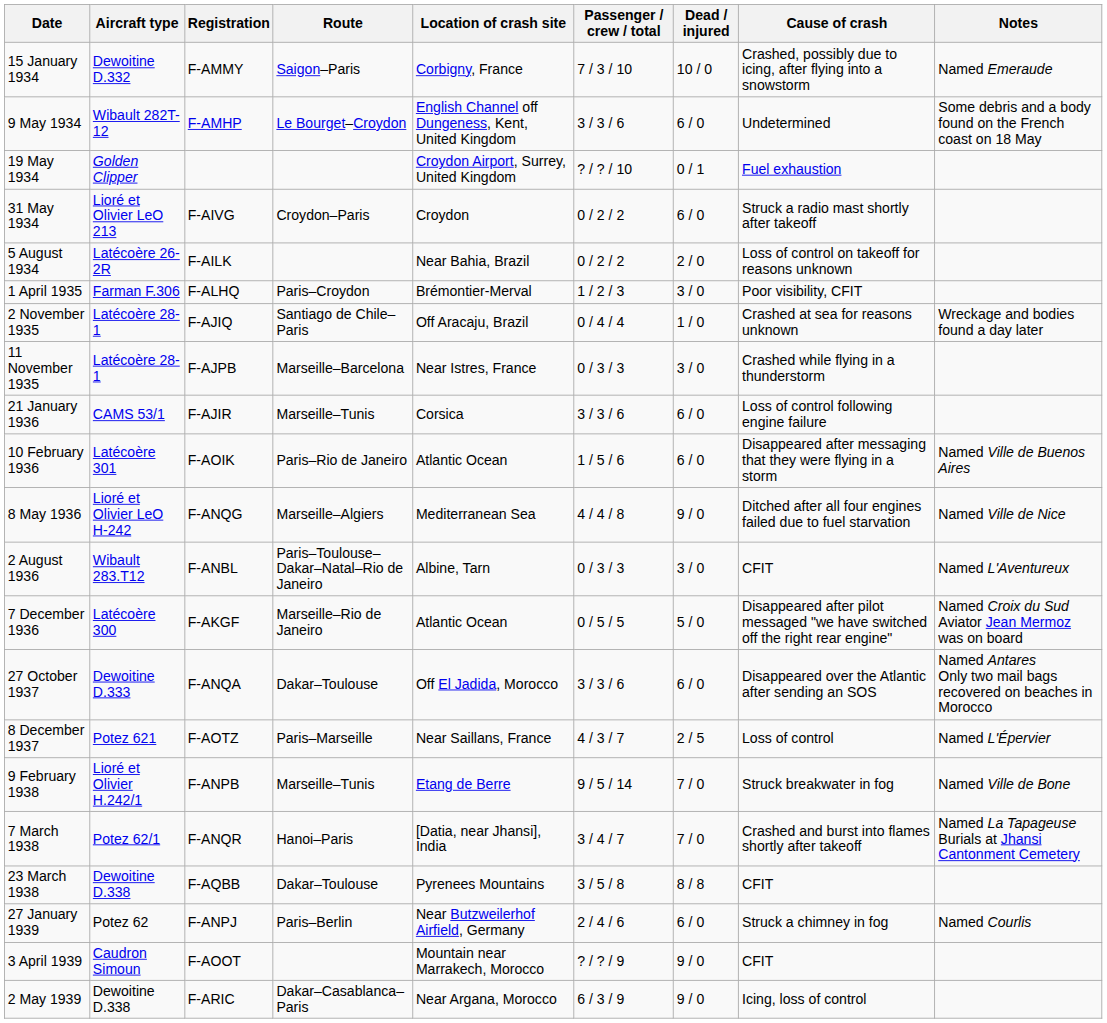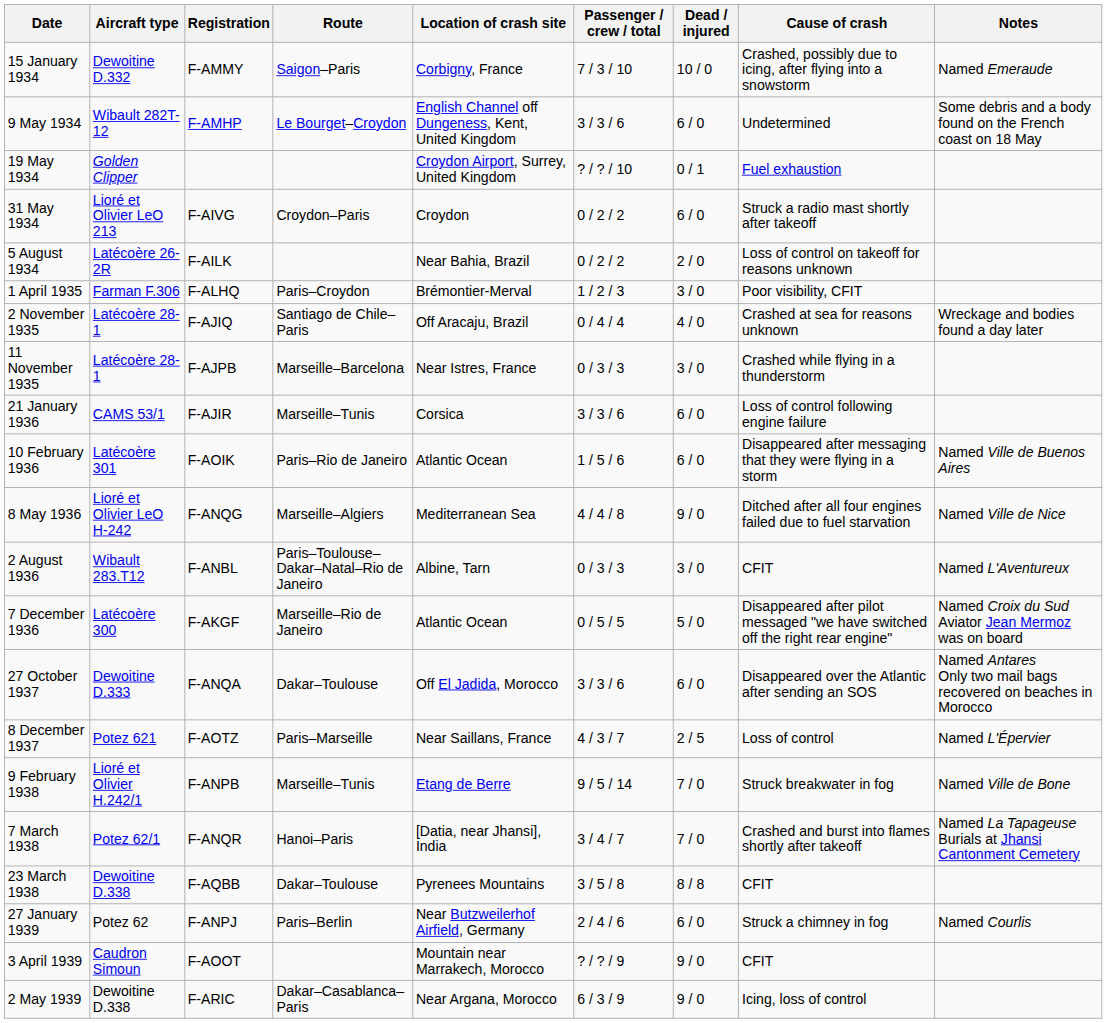 <table class="wikitable sortable">
 <tr>
 <th>Date</th>
 <th>Aircraft type</th>
 <th>Registration</th>
 <th>Route</th>
 <th>Location of crash site</th>
 <th>Passenger / crew / total</th>
 <th>Dead / injured</th>
 <th>Cause of crash</th>
 <th>Notes</th>
 </tr>
 <tr>
 <td>15 January 1934</td>
 <td><a href='#'>Dewoitine D.332</a></td>
 <td>F-AMMY</td>
 <td><a href='#'>Saigon</a>–Paris</td>
 <td><a href='#'>Corbigny</a>, France</td>
 <td>7 / 3 / 10</td>
 <td>10 / 0</td>
 <td>Crashed, possibly due to icing, after flying into a snowstorm</td>
 <td>Named <em>Emeraude</em></td>
 </tr>
 <tr>
 <td>9 May 1934</td>
 <td><a href='#'>Wibault 282T-12</a></td>
 <td><a href='#'>F-AMHP</a></td>
 <td><a href='#'>Le Bourget</a>–<a href='#'>Croydon</a></td>
 <td><a href='#'>English Channel</a> off <a href='#'>Dungeness</a>, Kent, United Kingdom</td>
 <td>3 / 3 / 6</td>
 <td>6 / 0</td>
 <td>Undetermined</td>
 <td>Some debris and a body found on the French coast on 18 May</td>
 </tr>
 <tr>
 <td>19 May 1934</td>
 <td><a href='#'><em>Golden Clipper</em></a></td>
 <td></td>
 <td></td>
 <td><a href='#'>Croydon Airport</a>, Surrey, United Kingdom</td>
 <td>? / ? / 10</td>
 <td>0 / 1</td>
 <td><a href='#'>Fuel exhaustion</a></td>
 <td></td>
 </tr>
 <tr>
 <td>31 May 1934</td>
 <td><a href='#'>Lioré et Olivier LeO 213</a></td>
 <td>F-AIVG</td>
 <td>Croydon–Paris</td>
 <td>Croydon</td>
 <td>0 / 2 / 2</td>
 <td>6 / 0</td>
 <td>Struck a radio mast shortly after takeoff</td>
 <td></td>
 </tr>
 <tr>
 <td>5 August 1934</td>
 <td><a href='#'>Latécoère 26-2R</a></td>
 <td>F-AILK</td>
 <td></td>
 <td>Near Bahia, Brazil</td>
 <td>0 / 2 / 2</td>
 <td>2 / 0</td>
 <td>Loss of control on takeoff for reasons unknown</td>
 <td></td>
 </tr>
 <tr>
 <td>1 April 1935</td>
 <td><a href='#'>Farman F.306</a></td>
 <td>F-ALHQ</td>
 <td>Paris–Croydon</td>
 <td>Brémontier-Merval</td>
 <td>1 / 2 / 3</td>
 <td>3 / 0</td>
 <td>Poor visibility, CFIT</td>
 <td></td>
 </tr>
 <tr>
 <td>2 November 1935</td>
 <td><a href='#'>Latécoère 28-1</a></td>
 <td>F-AJIQ</td>
 <td>Santiago de Chile–Paris</td>
 <td>Off Aracaju, Brazil</td>
 <td>0 / 4 / 4</td>
-<td>1 / 0</td>
+<td>4 / 0</td>
 <td>Crashed at sea for reasons unknown</td>
 <td>Wreckage and bodies found a day later</td>
 </tr>
 <tr>
 <td>11 November 1935</td>
 <td><a href='#'>Latécoère 28-1</a></td>
 <td>F-AJPB</td>
 <td>Marseille–Barcelona</td>
 <td>Near Istres, France</td>
 <td>0 / 3 / 3</td>
 <td>3 / 0</td>
 <td>Crashed while flying in a thunderstorm</td>
 <td></td>
 </tr>
 <tr>
 <td>21 January 1936</td>
 <td><a href='#'>CAMS 53/1</a></td>
 <td>F-AJIR</td>
 <td>Marseille–Tunis</td>
 <td>Corsica</td>
 <td>3 / 3 / 6</td>
 <td>6 / 0</td>
 <td>Loss of control following engine failure</td>
 <td></td>
 </tr>
 <tr>
 <td>10 February 1936</td>
 <td><a href='#'>Latécoère 301</a></td>
 <td>F-AOIK</td>
 <td>Paris–Rio de Janeiro</td>
 <td>Atlantic Ocean</td>
 <td>1 / 5 / 6</td>
 <td>6 / 0</td>
 <td>Disappeared after messaging that they were flying in a storm</td>
 <td>Named <em>Ville de Buenos Aires</em></td>
 </tr>
 <tr>
 <td>8 May 1936</td>
 <td><a href='#'>Lioré et Olivier LeO H-242</a></td>
 <td>F-ANQG</td>
 <td>Marseille–Algiers</td>
 <td>Mediterranean Sea</td>
 <td>4 / 4 / 8</td>
 <td>9 / 0</td>
 <td>Ditched after all four engines failed due to fuel starvation</td>
 <td>Named <em>Ville de Nice</em></td>
 </tr>
 <tr>
 <td>2 August 1936</td>
 <td><a href='#'>Wibault 283.T12</a></td>
 <td>F-ANBL</td>
 <td>Paris–Toulouse–Dakar–Natal–Rio de Janeiro</td>
 <td>Albine, Tarn</td>
 <td>0 / 3 / 3</td>
 <td>3 / 0</td>
 <td>CFIT</td>
 <td>Named <em>L'Aventureux</em></td>
 </tr>
 <tr>
 <td>7 December 1936</td>
 <td><a href='#'>Latécoère 300</a></td>
 <td>F-AKGF</td>
 <td>Marseille–Rio de Janeiro</td>
 <td>Atlantic Ocean</td>
 <td>0 / 5 / 5</td>
 <td>5 / 0</td>
 <td>Disappeared after pilot messaged "we have switched off the right rear engine"</td>
 <td>Named <em>Croix du Sud</em><br>Aviator <a href='#'>Jean Mermoz</a> was on board</td>
 </tr>
 <tr>
 <td>27 October 1937</td>
 <td><a href='#'>Dewoitine D.333</a></td>
 <td>F-ANQA</td>
 <td>Dakar–Toulouse</td>
 <td>Off <a href='#'>El Jadida</a>, Morocco</td>
 <td>3 / 3 / 6</td>
 <td>6 / 0</td>
 <td>Disappeared over the Atlantic after sending an SOS</td>
 <td>Named <em>Antares</em><br>Only two mail bags recovered on beaches in Morocco</td>
 </tr>
 <tr>
 <td>8 December 1937</td>
 <td><a href='#'>Potez 621</a></td>
 <td>F-AOTZ</td>
 <td>Paris–Marseille</td>
 <td>Near Saillans, France</td>
 <td>4 / 3 / 7</td>
 <td>2 / 5</td>
 <td>Loss of control</td>
 <td>Named <em>L'Épervier</em></td>
 </tr>
 <tr>
 <td>9 February 1938</td>
 <td><a href='#'>Lioré et Olivier H.242/1</a></td>
 <td>F-ANPB</td>
 <td>Marseille–Tunis</td>
 <td><a href='#'>Etang de Berre</a></td>
 <td>9 / 5 / 14</td>
 <td>7 / 0</td>
 <td>Struck breakwater in fog</td>
 <td>Named <em>Ville de Bone</em></td>
 </tr>
 <tr>
 <td>7 March 1938</td>
 <td><a href='#'>Potez 62/1</a></td>
 <td>F-ANQR</td>
 <td>Hanoi–Paris</td>
 <td>[Datia, near Jhansi], India</td>
 <td>3 / 4 / 7</td>
 <td>7 / 0</td>
 <td>Crashed and burst into flames shortly after takeoff</td>
 <td>Named <em>La Tapageuse</em><br>Burials at <a href='#'>Jhansi Cantonment Cemetery</a></td>
 </tr>
 <tr>
 <td>23 March 1938</td>
 <td><a href='#'>Dewoitine D.338</a></td>
 <td>F-AQBB</td>
 <td>Dakar–Toulouse</td>
 <td>Pyrenees Mountains</td>
 <td>3 / 5 / 8</td>
 <td>8 / 8</td>
 <td>CFIT</td>
 <td></td>
 </tr>
 <tr>
 <td>27 January 1939</td>
 <td>Potez 62</td>
 <td>F-ANPJ</td>
 <td>Paris–Berlin</td>
 <td>Near <a href='#'>Butzweilerhof Airfield</a>, Germany</td>
 <td>2 / 4 / 6</td>
 <td>6 / 0</td>
 <td>Struck a chimney in fog</td>
 <td>Named <em>Courlis</em></td>
 </tr>
 <tr>
 <td>3 April 1939</td>
 <td><a href='#'>Caudron Simoun</a></td>
 <td>F-AOOT</td>
 <td></td>
 <td>Mountain near Marrakech, Morocco</td>
 <td>? / ? / 9</td>
 <td>9 / 0</td>
 <td>CFIT</td>
 <td></td>
 </tr>
 <tr>
 <td>2 May 1939</td>
 <td>Dewoitine D.338</td>
 <td>F-ARIC</td>
 <td>Dakar–Casablanca–Paris</td>
 <td>Near Argana, Morocco</td>
 <td>6 / 3 / 9</td>
 <td>9 / 0</td>
 <td>Icing, loss of control</td>
 <td></td>
 </tr>
 </table>
